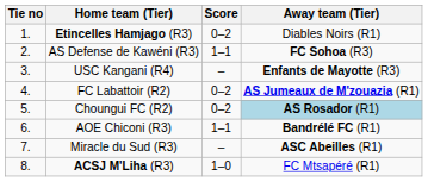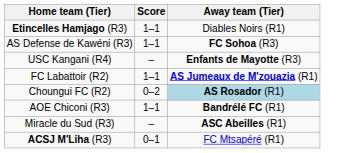 <table class="wikitable" style="text-align: center">
 <tr>
-<th>Tie no</th>
 <th>Home team (Tier)</th>
 <th>Score</th>
 <th>Away team (Tier)</th>
 </tr>
 <tr>
-<td>1.</td>
 <td> <strong>Etincelles Hamjago</strong> (R3)</td>
-<td>0–2</td>
+<td>1–1 </td>
 <td>Diables Noirs (R1) </td>
 </tr>
 <tr>
-<td>2.</td>
 <td> AS Defense de Kawéni (R3)</td>
 <td>1–1 </td>
 <td><strong>FC Sohoa</strong> (R3) </td>
 </tr>
 <tr>
-<td>3.</td>
 <td> USC Kangani (R4)</td>
 <td>–</td>
 <td><strong>Enfants de Mayotte</strong> (R3) </td>
 </tr>
 <tr>
-<td>4.</td>
 <td> FC Labattoir (R2)</td>
-<td>0–2</td>
+<td>1–1 </td>
 <td><strong><a href='#'>AS Jumeaux de M'zouazia</a></strong> (R1) </td>
 </tr>
 <tr>
-<td>5.</td>
 <td> Choungui FC (R2)</td>
 <td>0–2</td>
 <td style="background: lightblue;"><strong>AS Rosador</strong> (R1) </td>
 </tr>
 <tr>
-<td>6.</td>
 <td> AOE Chiconi (R3)</td>
 <td>1–1 </td>
 <td><strong>Bandrélé FC</strong> (R1) </td>
 </tr>
 <tr>
-<td>7.</td>
 <td> Miracle du Sud (R3)</td>
 <td>–</td>
 <td><strong>ASC Abeilles</strong> (R1) </td>
 </tr>
 <tr>
-<td>8.</td>
 <td> <strong>ACSJ M'Liha</strong> (R3)</td>
-<td>1–0</td>
+<td>0–1</td>
 <td><a href='#'>FC Mtsapéré</a> (R1) </td>
 </tr>
 </table>
